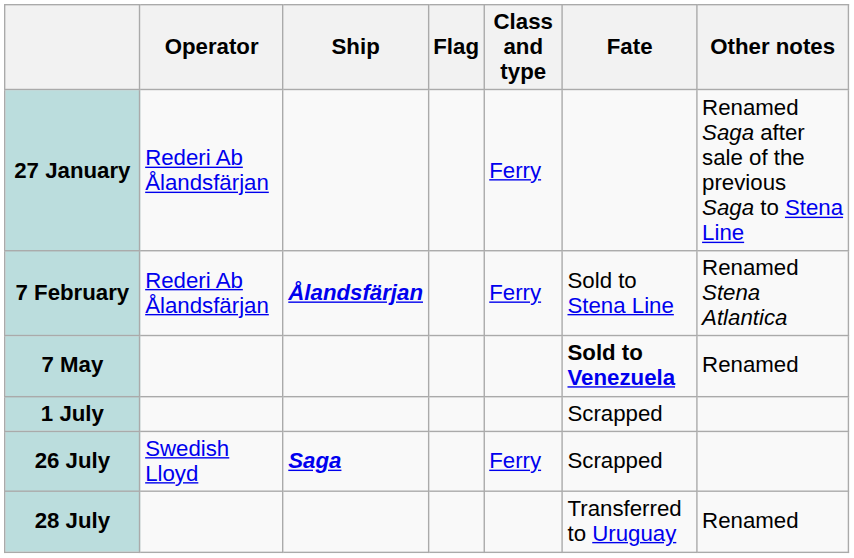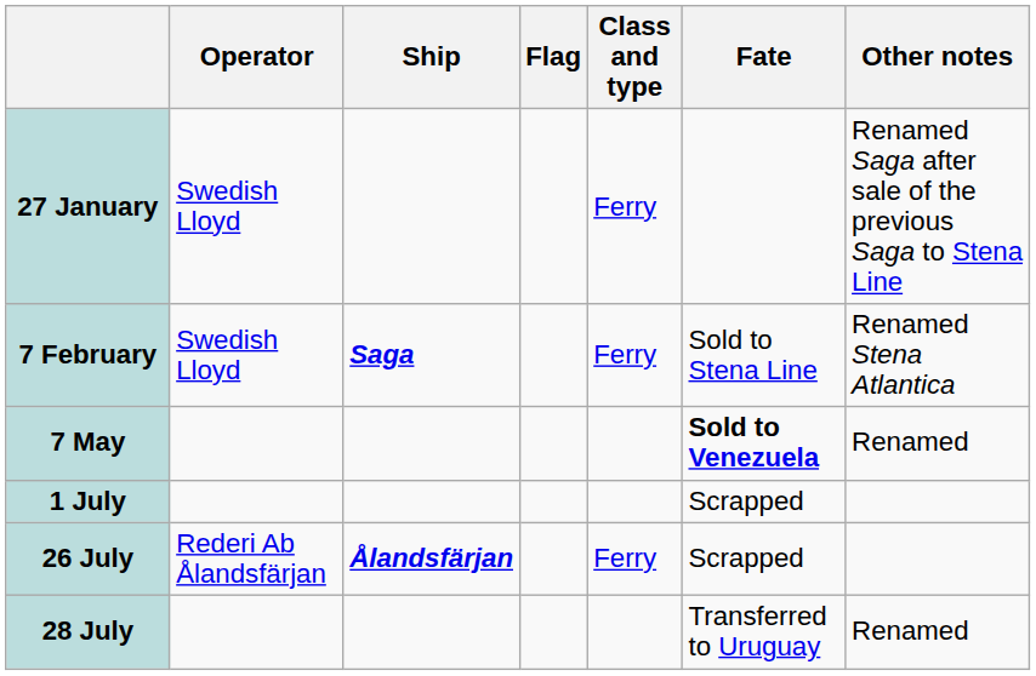 <table class="wikitable">
 <tr>
 <th width="90"></th>
 <th>Operator</th>
 <th>Ship</th>
 <th>Flag</th>
 <th>Class and type</th>
 <th>Fate</th>
 <th>Other notes</th>
 </tr>
 <tr ---->
 <th style="background: #bbdddd;">27 January</th>
-<td><a href='#'>Rederi Ab Ålandsfärjan</a></td>
+<td><a href='#'>Swedish Lloyd</a></td>
 <td><strong></strong></td>
 <td></td>
 <td><a href='#'>Ferry</a></td>
 <td></td>
 <td>Renamed <em>Saga</em> after sale of the previous <em>Saga</em> to <a href='#'>Stena Line</a></td>
 </tr>
 <tr ---->
 <th style="background: #bbdddd;">7 February</th>
-<td><a href='#'>Rederi Ab Ålandsfärjan</a></td>
-<td><strong><a href='#'><em>Ålandsfärjan</em></a></strong></td>
+<td><a href='#'>Swedish Lloyd</a></td>
+<td><strong><a href='#'><em>Saga</em></a></strong></td>
 <td></td>
 <td><a href='#'>Ferry</a></td>
 <td>Sold to <a href='#'>Stena Line</a></td>
 <td>Renamed <em>Stena Atlantica</em></td>
 </tr>
 <tr ---->
 <th style="background: #bbdddd;">7 May</th>
 <td></td>
 <td><strong></strong></td>
 <td></td>
 <td></td>
 <td><strong>Sold to <a href='#'>Venezuela</a></strong></td>
 <td>Renamed </td>
 </tr>
 <tr ---->
 <th style="background: #bbdddd;">1 July</th>
 <td></td>
 <td><strong></strong></td>
 <td></td>
 <td></td>
 <td>Scrapped</td>
 <td></td>
 </tr>
 <tr ---->
 <th style="background: #bbdddd;">26 July</th>
-<td><a href='#'>Swedish Lloyd</a></td>
-<td><strong><a href='#'><em>Saga</em></a></strong></td>
+<td><a href='#'>Rederi Ab Ålandsfärjan</a></td>
+<td><strong><a href='#'><em>Ålandsfärjan</em></a></strong></td>
 <td></td>
 <td><a href='#'>Ferry</a></td>
 <td>Scrapped</td>
 <td></td>
 </tr>
 <tr ---->
 <th style="background: #bbdddd;">28 July</th>
 <td></td>
 <td><strong></strong></td>
 <td></td>
 <td></td>
 <td>Transferred to <a href='#'>Uruguay</a></td>
 <td>Renamed </td>
 </tr>
 </table>
